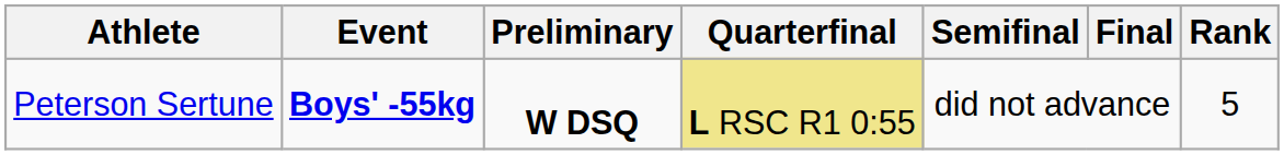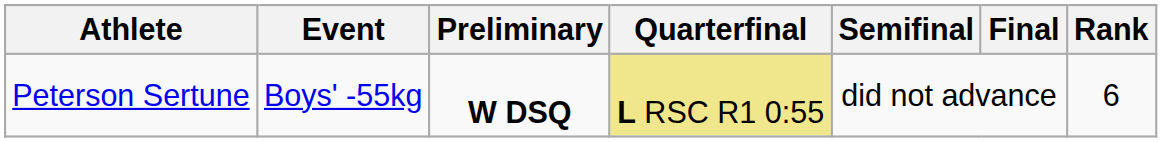 <table class="wikitable" style="text-align:left; font-size:90%">
 <tr>
 <th>Athlete</th>
 <th>Event</th>
 <th>Preliminary</th>
 <th>Quarterfinal</th>
 <th>Semifinal</th>
 <th>Final</th>
 <th>Rank</th>
 </tr>
 <tr>
 <td><a href='#'>Peterson Sertune</a></td>
-<td><strong><a href='#'>Boys' -55kg</a></strong></td>
+<td><a href='#'>Boys' -55kg</a></td>
 <td align=center> <br> <strong>W</strong> <strong>DSQ</strong></td>
 <td align=center style="background: khaki;"> <br> <strong>L</strong> RSC R1 0:55</td>
 <td align=center colspan=2>did not advance</td>
-<td align=center>5</td>
+<td align=center>6</td>
 </tr>
 </table>
